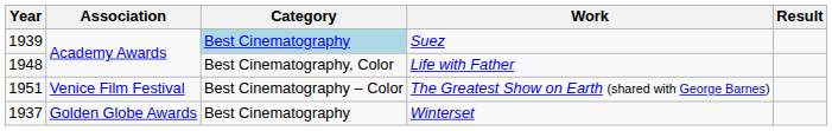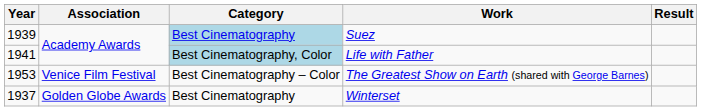 <table class="wikitable sortable">
 <tr>
 <th>Year</th>
 <th>Association</th>
 <th>Category</th>
 <th>Work</th>
 <th>Result</th>
 </tr>
 <tr>
 <td>1939</td>
 <td rowspan=2><a href='#'>Academy Awards</a></td>
 <td style="background: lightblue;"><a href='#'>Best Cinematography</a></td>
 <td><em><a href='#'>Suez</a></em></td>
 <td></td>
 </tr>
 <tr>
-<td>1948</td>
-<td>Best Cinematography, Color</td>
+<td>1941</td>
+<td style="background: lightblue;">Best Cinematography, Color</td>
 <td><em><a href='#'>Life with Father</a></em></td>
 <td></td>
 </tr>
 <tr>
-<td>1951</td>
+<td>1953</td>
 <td><a href='#'>Venice Film Festival</a></td>
 <td>Best Cinematography – Color</td>
 <td><em><a href='#'>The Greatest Show on Earth</a></em> <small>(shared with <a href='#'>George Barnes</a>)</small></td>
 <td></td>
 </tr>
 <tr>
 <td>1937</td>
 <td><a href='#'>Golden Globe Awards</a></td>
 <td>Best Cinematography</td>
 <td><em><a href='#'>Winterset</a></em></td>
 <td></td>
 </tr>
 </table>
